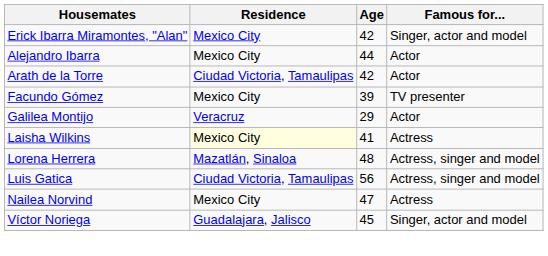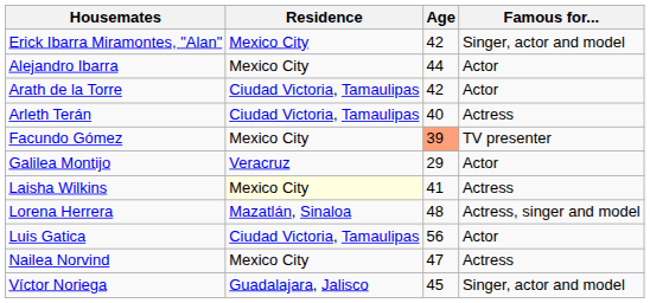 <table class=wikitable>
 <tr>
 <th>Housemates</th>
 <th>Residence</th>
 <th>Age</th>
 <th>Famous for...</th>
 </tr>
 <tr>
 <td><a href='#'>Erick Ibarra Miramontes, "Alan"</a></td>
 <td><a href='#'>Mexico City</a></td>
 <td>42</td>
 <td>Singer, actor and model</td>
 </tr>
 <tr>
 <td><a href='#'>Alejandro Ibarra</a></td>
 <td>Mexico City</td>
 <td>44</td>
 <td>Actor</td>
 </tr>
 <tr>
 <td><a href='#'>Arath de la Torre</a></td>
 <td><a href='#'>Ciudad Victoria</a>, <a href='#'>Tamaulipas</a></td>
 <td>42</td>
 <td>Actor</td>
 </tr>
 <tr>
+<td><a href='#'>Arleth Terán</a></td>
+<td><a href='#'>Ciudad Victoria</a>, <a href='#'>Tamaulipas</a></td>
+<td>40</td>
+<td>Actress</td>
+</tr>
+<tr>
 <td><a href='#'>Facundo Gómez</a></td>
 <td>Mexico City</td>
-<td>39</td>
+<td style="background: lightsalmon;">39</td>
 <td>TV presenter</td>
 </tr>
 <tr>
 <td><a href='#'>Galilea Montijo</a></td>
 <td><a href='#'>Veracruz</a></td>
 <td>29</td>
 <td>Actor</td>
 </tr>
 <tr>
 <td><a href='#'>Laisha Wilkins</a></td>
 <td style="background: lightyellow;">Mexico City</td>
 <td>41</td>
 <td>Actress</td>
 </tr>
 <tr>
 <td><a href='#'>Lorena Herrera</a></td>
 <td><a href='#'>Mazatlán</a>, <a href='#'>Sinaloa</a></td>
 <td>48</td>
 <td>Actress, singer and model</td>
 </tr>
 <tr>
 <td><a href='#'>Luis Gatica</a></td>
 <td><a href='#'>Ciudad Victoria</a>, <a href='#'>Tamaulipas</a></td>
 <td>56</td>
-<td>Actress, singer and model</td>
+<td>Actor</td>
 </tr>
 <tr>
 <td><a href='#'>Nailea Norvind</a></td>
 <td>Mexico City</td>
 <td>47</td>
 <td>Actress</td>
 </tr>
 <tr>
 <td><a href='#'>Víctor Noriega</a></td>
 <td><a href='#'>Guadalajara</a>, <a href='#'>Jalisco</a></td>
 <td>45</td>
 <td>Singer, actor and model</td>
 </tr>
 </table>
